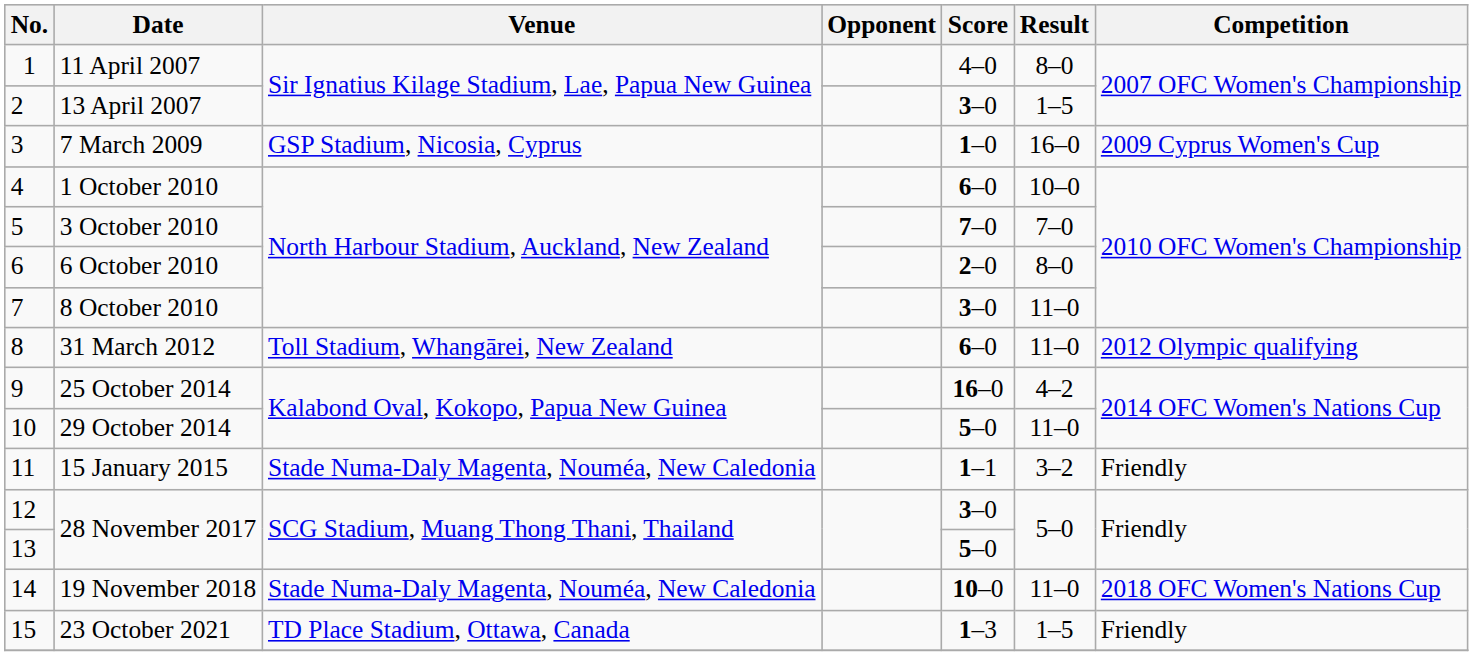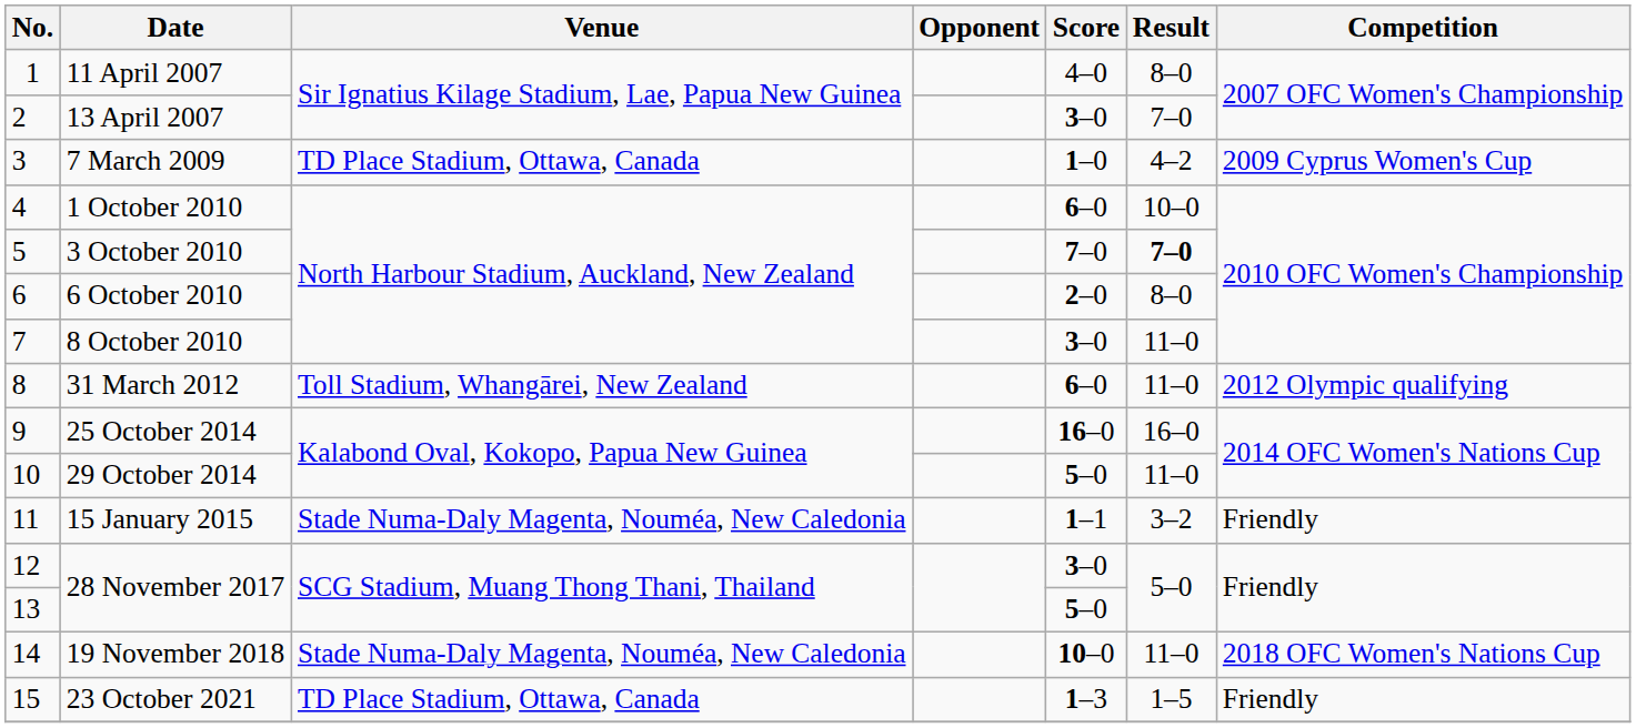 <table class="wikitable">
 <tr>
 <th>No.</th>
 <th>Date</th>
 <th>Venue</th>
 <th>Opponent</th>
 <th>Score</th>
 <th>Result</th>
 <th>Competition</th>
 </tr>
 <tr>
 <td align="center">1</td>
 <td>11 April 2007</td>
 <td rowspan="2"><a href='#'>Sir Ignatius Kilage Stadium</a>, <a href='#'>Lae</a>, <a href='#'>Papua New Guinea</a></td>
 <td></td>
 <td align="center">4–0</td>
 <td align="center">8–0</td>
 <td rowspan="2"><a href='#'>2007 OFC Women's Championship</a></td>
 </tr>
 <tr>
 <td>2</td>
 <td>13 April 2007</td>
 <td></td>
 <td align=center><strong>3</strong>–0</td>
-<td align=center>1–5</td>
+<td align=center>7–0</td>
 </tr>
 <tr>
 <td>3</td>
 <td>7 March 2009</td>
-<td><a href='#'>GSP Stadium</a>, <a href='#'>Nicosia</a>, <a href='#'>Cyprus</a></td>
+<td><a href='#'>TD Place Stadium</a>, <a href='#'>Ottawa</a>, <a href='#'>Canada</a></td>
 <td></td>
 <td align=center><strong>1</strong>–0</td>
-<td align=center>16–0</td>
+<td align=center>4–2</td>
 <td><a href='#'>2009 Cyprus Women's Cup</a></td>
 </tr>
 <tr>
 <td>4</td>
 <td>1 October 2010</td>
 <td rowspan=4><a href='#'>North Harbour Stadium</a>, <a href='#'>Auckland</a>, <a href='#'>New Zealand</a></td>
 <td></td>
 <td align=center><strong>6</strong>–0</td>
 <td align=center>10–0</td>
 <td rowspan=4><a href='#'>2010 OFC Women's Championship</a></td>
 </tr>
 <tr>
 <td>5</td>
 <td>3 October 2010</td>
 <td></td>
 <td align=center><strong>7</strong>–0</td>
-<td align=center>7–0</td>
+<td align=center><strong>7–0</strong></td>
 </tr>
 <tr>
 <td>6</td>
 <td>6 October 2010</td>
 <td></td>
 <td align=center><strong>2</strong>–0</td>
 <td align=center>8–0</td>
 </tr>
 <tr>
 <td>7</td>
 <td>8 October 2010</td>
 <td></td>
 <td align=center><strong>3</strong>–0</td>
 <td align=center>11–0</td>
 </tr>
 <tr>
 <td>8</td>
 <td>31 March 2012</td>
 <td><a href='#'>Toll Stadium</a>, <a href='#'>Whangārei</a>, <a href='#'>New Zealand</a></td>
 <td></td>
 <td align=center><strong>6</strong>–0</td>
 <td align=center>11–0</td>
 <td><a href='#'>2012 Olympic qualifying</a></td>
 </tr>
 <tr>
 <td>9</td>
 <td>25 October 2014</td>
 <td rowspan=2><a href='#'>Kalabond Oval</a>, <a href='#'>Kokopo</a>, <a href='#'>Papua New Guinea</a></td>
 <td></td>
 <td align=center><strong>16</strong>–0</td>
-<td align=center>4–2</td>
+<td align=center>16–0</td>
 <td rowspan=2><a href='#'>2014 OFC Women's Nations Cup</a></td>
 </tr>
 <tr>
 <td>10</td>
 <td>29 October 2014</td>
 <td></td>
 <td align=center><strong>5</strong>–0</td>
 <td align=center>11–0</td>
 </tr>
 <tr>
 <td>11</td>
 <td>15 January 2015</td>
 <td><a href='#'>Stade Numa-Daly Magenta</a>, <a href='#'>Nouméa</a>, <a href='#'>New Caledonia</a></td>
 <td></td>
 <td align=center><strong>1</strong>–1</td>
 <td align=center>3–2</td>
 <td>Friendly</td>
 </tr>
 <tr>
 <td>12</td>
 <td rowspan=2>28 November 2017</td>
 <td rowspan=2><a href='#'>SCG Stadium</a>, <a href='#'>Muang Thong Thani</a>, <a href='#'>Thailand</a></td>
 <td rowspan="2"></td>
 <td align=center><strong>3</strong>–0</td>
 <td align="center" rowspan="2">5–0</td>
 <td rowspan=2>Friendly</td>
 </tr>
 <tr>
 <td>13</td>
 <td align=center><strong>5</strong>–0</td>
 </tr>
 <tr>
 <td>14</td>
 <td>19 November 2018</td>
 <td><a href='#'>Stade Numa-Daly Magenta</a>, <a href='#'>Nouméa</a>, <a href='#'>New Caledonia</a></td>
 <td></td>
 <td align=center><strong>10</strong>–0</td>
 <td align=center>11–0</td>
 <td><a href='#'>2018 OFC Women's Nations Cup</a></td>
 </tr>
 <tr>
 <td>15</td>
 <td>23 October 2021</td>
 <td><a href='#'>TD Place Stadium</a>, <a href='#'>Ottawa</a>, <a href='#'>Canada</a></td>
 <td></td>
 <td align=center><strong>1</strong>–3</td>
 <td align=center>1–5</td>
 <td>Friendly</td>
 </tr>
 <tr>
 </tr>
 </table>
